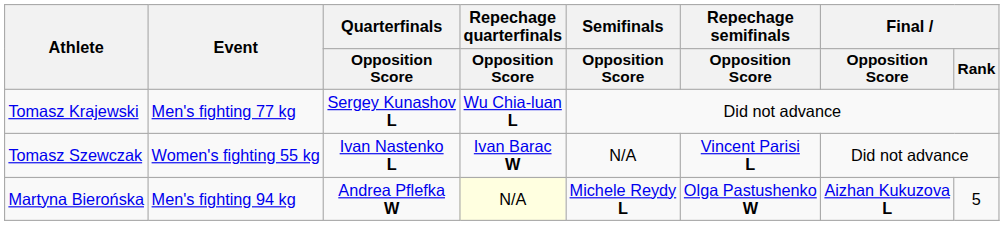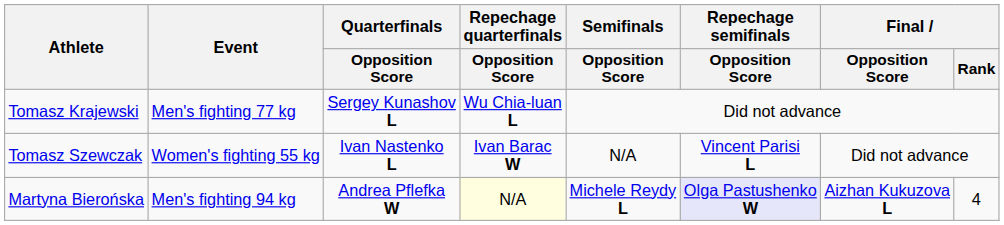 <table class="wikitable" style="font-size:90%">
 <tr>
 <th rowspan=2>Athlete</th>
 <th rowspan=2>Event</th>
 <th>Quarterfinals</th>
 <th>Repechage<br>quarterfinals</th>
 <th>Semifinals</th>
 <th>Repechage<br>semifinals</th>
 <th colspan="2">Final / </th>
 </tr>
 <tr style="font-size:95%">
 <th>Opposition<br>Score</th>
 <th>Opposition<br>Score</th>
 <th>Opposition<br>Score</th>
 <th>Opposition<br>Score</th>
 <th>Opposition<br>Score</th>
 <th>Rank</th>
 </tr>
 <tr align=center>
 <td align=left><a href='#'>Tomasz Krajewski</a></td>
 <td align=left><a href='#'>Men's fighting 77 kg</a></td>
 <td> <a href='#'>Sergey Kunashov</a><br><strong>L</strong></td>
 <td> <a href='#'>Wu Chia-luan</a><br><strong>L</strong></td>
 <td colspan=4>Did not advance</td>
 </tr>
 <tr align=center>
 <td align=left><a href='#'>Tomasz Szewczak</a></td>
 <td align=left><a href='#'>Women's fighting 55 kg</a></td>
 <td> <a href='#'>Ivan Nastenko</a><br><strong>L</strong></td>
 <td> <a href='#'>Ivan Barac</a><br><strong>W</strong></td>
 <td>N/A</td>
 <td> <a href='#'>Vincent Parisi</a><br><strong>L</strong></td>
 <td colspan=2>Did not advance</td>
 </tr>
 <tr align=center>
 <td align=left><a href='#'>Martyna Bierońska</a></td>
 <td align=left><a href='#'>Men's fighting 94 kg</a></td>
 <td> <a href='#'>Andrea Pflefka</a><br><strong>W</strong></td>
 <td style="background: lightyellow;">N/A</td>
 <td> <a href='#'>Michele Reydy</a><br><strong>L</strong></td>
-<td> <a href='#'>Olga Pastushenko</a><br><strong>W</strong></td>
+<td style="background: lavender;"> <a href='#'>Olga Pastushenko</a><br><strong>W</strong></td>
 <td> <a href='#'>Aizhan Kukuzova</a><br><strong>L</strong></td>
-<td>5</td>
+<td>4</td>
 </tr>
 </table>
